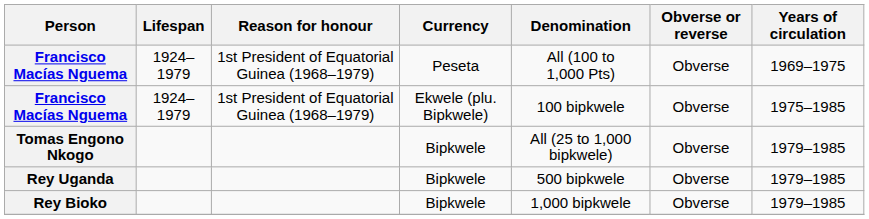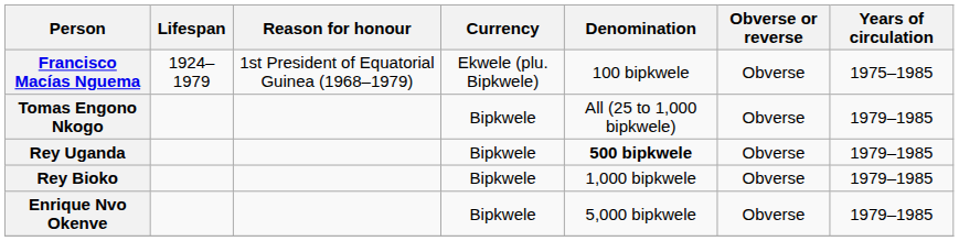 <table class="wikitable" style="font-size:95%; text-align:center;">
 <tr>
 <th>Person</th>
 <th>Lifespan</th>
 <th>Reason for honour</th>
 <th>Currency</th>
 <th>Denomination</th>
 <th>Obverse or reverse</th>
 <th>Years of circulation</th>
-</tr>
-<tr>
-<th><a href='#'>Francisco Macías Nguema</a></th>
-<td>1924–1979</td>
-<td>1st President of Equatorial Guinea (1968–1979)</td>
-<td>Peseta</td>
-<td>All (100 to 1,000 Pts)</td>
-<td>Obverse</td>
-<td>1969–1975</td>
 </tr>
 <tr>
 <th><a href='#'>Francisco Macías Nguema</a></th>
 <td>1924–1979</td>
 <td>1st President of Equatorial Guinea (1968–1979)</td>
 <td>Ekwele (plu. Bipkwele)</td>
 <td>100 bipkwele</td>
 <td>Obverse</td>
 <td>1975–1985</td>
 </tr>
 <tr>
 <th>Tomas Engono Nkogo</th>
 <td></td>
 <td></td>
 <td>Bipkwele</td>
 <td>All (25 to 1,000 bipkwele)</td>
 <td>Obverse</td>
 <td>1979–1985</td>
 </tr>
 <tr>
 <th>Rey Uganda</th>
 <td></td>
 <td></td>
 <td>Bipkwele</td>
-<td>500 bipkwele</td>
+<td><strong>500 bipkwele</strong></td>
 <td>Obverse</td>
 <td>1979–1985</td>
 </tr>
 <tr>
 <th>Rey Bioko</th>
 <td></td>
 <td></td>
 <td>Bipkwele</td>
 <td>1,000 bipkwele</td>
 <td>Obverse</td>
 <td>1979–1985</td>
 </tr>
 <tr>
+<th>Enrique Nvo Okenve</th>
+<td></td>
+<td></td>
+<td>Bipkwele</td>
+<td>5,000 bipkwele</td>
+<td>Obverse</td>
+<td>1979–1985</td>
+</tr>
+<tr>
 </tr>
 </table>
